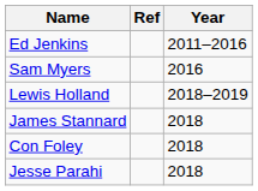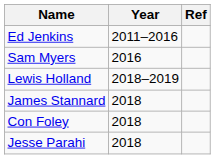 <table class="wikitable">
 <tr>
 <th>Name</th>
+<th>Year</th>
 <th>Ref</th>
-<th>Year</th>
 </tr>
 <tr>
 <td><a href='#'>Ed Jenkins</a></td>
+<td>2011–2016</td>
 <td align=center></td>
-<td>2011–2016</td>
 </tr>
 <tr>
 <td><a href='#'>Sam Myers</a></td>
+<td>2016</td>
 <td align=center></td>
-<td>2016</td>
 </tr>
 <tr>
 <td><a href='#'>Lewis Holland</a></td>
+<td>2018–2019</td>
 <td align=center></td>
-<td>2018–2019</td>
 </tr>
 <tr>
 <td><a href='#'>James Stannard</a></td>
+<td>2018</td>
 <td align=center></td>
-<td>2018</td>
 </tr>
 <tr>
 <td><a href='#'>Con Foley</a></td>
+<td>2018</td>
 <td align=center></td>
-<td>2018</td>
 </tr>
 <tr>
 <td><a href='#'>Jesse Parahi</a></td>
+<td>2018</td>
 <td align=center></td>
-<td>2018</td>
 </tr>
 </table>
